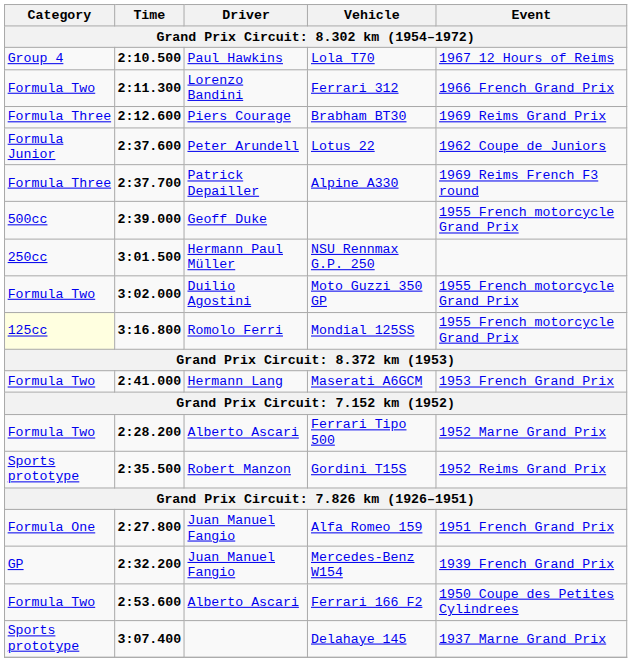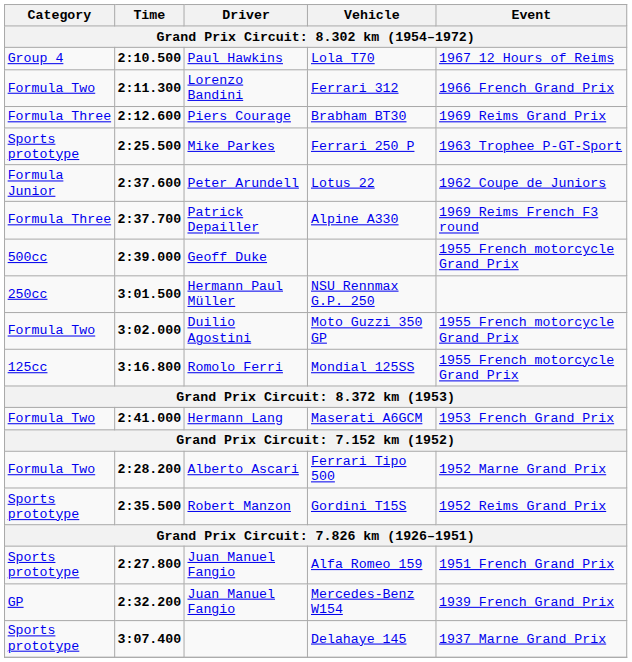 <table class=wikitable>
 <tr>
 <th>Category</th>
 <th>Time</th>
 <th>Driver</th>
 <th>Vehicle</th>
 <th>Event</th>
 </tr>
 <tr>
 <th colspan=5>Grand Prix Circuit: 8.302 km (1954–1972)</th>
 </tr>
 <tr>
 <td><a href='#'>Group 4</a></td>
 <td><strong>2:10.500</strong></td>
 <td><a href='#'>Paul Hawkins</a></td>
 <td><a href='#'>Lola T70</a></td>
 <td><a href='#'>1967 12 Hours of Reims</a></td>
 </tr>
 <tr>
 <td><a href='#'>Formula Two</a></td>
 <td><strong>2:11.300</strong></td>
 <td><a href='#'>Lorenzo Bandini</a></td>
 <td><a href='#'>Ferrari 312</a></td>
 <td><a href='#'>1966 French Grand Prix</a></td>
 </tr>
 <tr>
 <td><a href='#'>Formula Three</a></td>
 <td><strong>2:12.600</strong></td>
 <td><a href='#'>Piers Courage</a></td>
 <td><a href='#'>Brabham BT30</a></td>
 <td><a href='#'>1969 Reims Grand Prix</a></td>
+</tr>
+<tr>
+<td><a href='#'>Sports prototype</a></td>
+<td><strong>2:25.500</strong></td>
+<td><a href='#'>Mike Parkes</a></td>
+<td><a href='#'>Ferrari 250 P</a></td>
+<td><a href='#'>1963 Trophee P-GT-Sport</a></td>
 </tr>
 <tr>
 <td><a href='#'>Formula Junior</a></td>
 <td><strong>2:37.600</strong></td>
 <td><a href='#'>Peter Arundell</a></td>
 <td><a href='#'>Lotus 22</a></td>
 <td><a href='#'>1962 Coupe de Juniors</a></td>
 </tr>
 <tr>
 <td><a href='#'>Formula Three</a></td>
 <td><strong>2:37.700</strong></td>
 <td><a href='#'>Patrick Depailler</a></td>
 <td><a href='#'>Alpine A330</a></td>
 <td><a href='#'>1969 Reims French F3 round</a></td>
 </tr>
 <tr>
 <td><a href='#'>500cc</a></td>
 <td><strong>2:39.000</strong></td>
 <td><a href='#'>Geoff Duke</a></td>
 <td></td>
 <td><a href='#'>1955 French motorcycle Grand Prix</a></td>
 </tr>
 <tr>
 <td><a href='#'>250cc</a></td>
 <td><strong>3:01.500</strong></td>
 <td><a href='#'>Hermann Paul Müller</a></td>
 <td><a href='#'>NSU Rennmax G.P. 250</a></td>
 <td></td>
 </tr>
 <tr>
 <td><a href='#'>Formula Two</a></td>
 <td><strong>3:02.000</strong></td>
 <td><a href='#'>Duilio Agostini</a></td>
 <td><a href='#'>Moto Guzzi 350 GP</a></td>
 <td><a href='#'>1955 French motorcycle Grand Prix</a></td>
 </tr>
 <tr>
-<td style="background: lightyellow;"><a href='#'>125cc</a></td>
+<td><a href='#'>125cc</a></td>
 <td><strong>3:16.800</strong></td>
 <td><a href='#'>Romolo Ferri</a></td>
 <td><a href='#'>Mondial 125SS</a></td>
 <td><a href='#'>1955 French motorcycle Grand Prix</a></td>
 </tr>
 <tr>
 <th colspan=5>Grand Prix Circuit: 8.372 km (1953)</th>
 </tr>
 <tr>
 <td><a href='#'>Formula Two</a></td>
 <td><strong>2:41.000</strong></td>
 <td><a href='#'>Hermann Lang</a></td>
 <td><a href='#'>Maserati A6GCM</a></td>
 <td><a href='#'>1953 French Grand Prix</a></td>
 </tr>
 <tr>
 <th colspan=5>Grand Prix Circuit: 7.152 km (1952)</th>
 </tr>
 <tr>
 <td><a href='#'>Formula Two</a></td>
 <td><strong>2:28.200</strong></td>
 <td><a href='#'>Alberto Ascari</a></td>
 <td><a href='#'>Ferrari Tipo 500</a></td>
 <td><a href='#'>1952 Marne Grand Prix</a></td>
 </tr>
 <tr>
 <td><a href='#'>Sports prototype</a></td>
 <td><strong>2:35.500</strong></td>
 <td><a href='#'>Robert Manzon</a></td>
 <td><a href='#'>Gordini T15S</a></td>
 <td><a href='#'>1952 Reims Grand Prix</a></td>
 </tr>
 <tr>
 <th colspan=5>Grand Prix Circuit: 7.826 km (1926–1951)</th>
 </tr>
 <tr>
-<td><a href='#'>Formula One</a></td>
+<td><a href='#'>Sports prototype</a></td>
 <td><strong>2:27.800</strong></td>
 <td><a href='#'>Juan Manuel Fangio</a></td>
 <td><a href='#'>Alfa Romeo 159</a></td>
 <td><a href='#'>1951 French Grand Prix</a></td>
 </tr>
 <tr>
 <td><a href='#'>GP</a></td>
 <td><strong>2:32.200</strong></td>
 <td><a href='#'>Juan Manuel Fangio</a></td>
 <td><a href='#'>Mercedes-Benz W154</a></td>
 <td><a href='#'>1939 French Grand Prix</a></td>
 </tr>
 <tr>
-<td><a href='#'>Formula Two</a></td>
-<td><strong>2:53.600</strong></td>
-<td><a href='#'>Alberto Ascari</a></td>
-<td><a href='#'>Ferrari 166 F2</a></td>
-<td><a href='#'>1950 Coupe des Petites Cylindrees</a></td>
-</tr>
-<tr>
 <td><a href='#'>Sports prototype</a></td>
 <td><strong>3:07.400</strong></td>
 <td></td>
 <td><a href='#'>Delahaye 145</a></td>
 <td><a href='#'>1937 Marne Grand Prix</a></td>
 </tr>
 <tr>
 </tr>
 </table>
